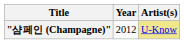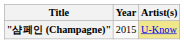 <table class="wikitable plainrowheaders">
 <tr>
 <th scope="col">Title</th>
 <th scope="col">Year</th>
 <th scope="col">Artist(s)</th>
 </tr>
 <tr>
 <th scope="row">"샴페인 (Champagne)"</th>
-<td>2012</td>
+<td>2015</td>
 <td style="background: khaki;"><a href='#'>U-Know</a></td>
 </tr>
 </table>
